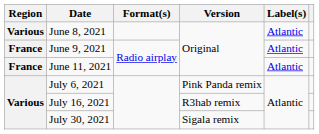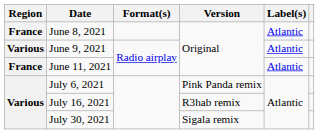 <table class="wikitable plainrowheaders">
 <tr>
 <th scope="col">Region</th>
 <th scope="col">Date</th>
 <th scope="col">Format(s)</th>
 <th scope="col">Version</th>
 <th scope="col">Label(s)</th>
 <th scope="col"></th>
 </tr>
 <tr>
-<th scope="row">Various</th>
+<th scope="row">France</th>
 <td>June 8, 2021</td>
 <td></td>
 <td rowspan="3">Original</td>
 <td><a href='#'>Atlantic</a></td>
 <td style="text-align:center;"></td>
 </tr>
 <tr>
-<th scope="row">France</th>
+<th scope="row">Various</th>
 <td>June 9, 2021</td>
 <td rowspan="2"><a href='#'>Radio airplay</a></td>
 <td><a href='#'>Atlantic</a></td>
 <td style="text-align:center;"></td>
 </tr>
 <tr>
 <th scope="row">France</th>
 <td>June 11, 2021</td>
 <td><a href='#'>Atlantic</a></td>
 <td style="text-align:center;"></td>
 </tr>
 <tr>
 <th scope="row" rowspan="3">Various</th>
 <td>July 6, 2021</td>
 <td rowspan="3"></td>
 <td>Pink Panda remix</td>
 <td rowspan="3">Atlantic</td>
 <td style="text-align:center;"></td>
 </tr>
 <tr>
 <td>July 16, 2021</td>
 <td>R3hab remix</td>
 <td style="text-align:center;"></td>
 </tr>
 <tr>
 <td>July 30, 2021</td>
 <td>Sigala remix</td>
 <td style="text-align:center;"></td>
 </tr>
 </table>
